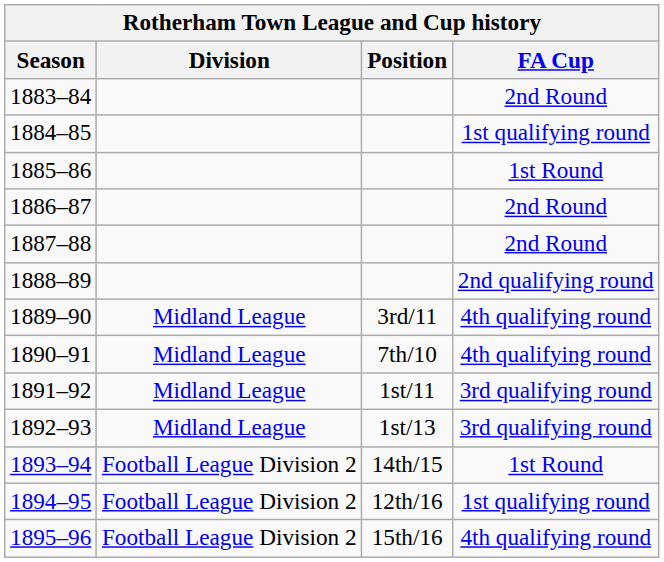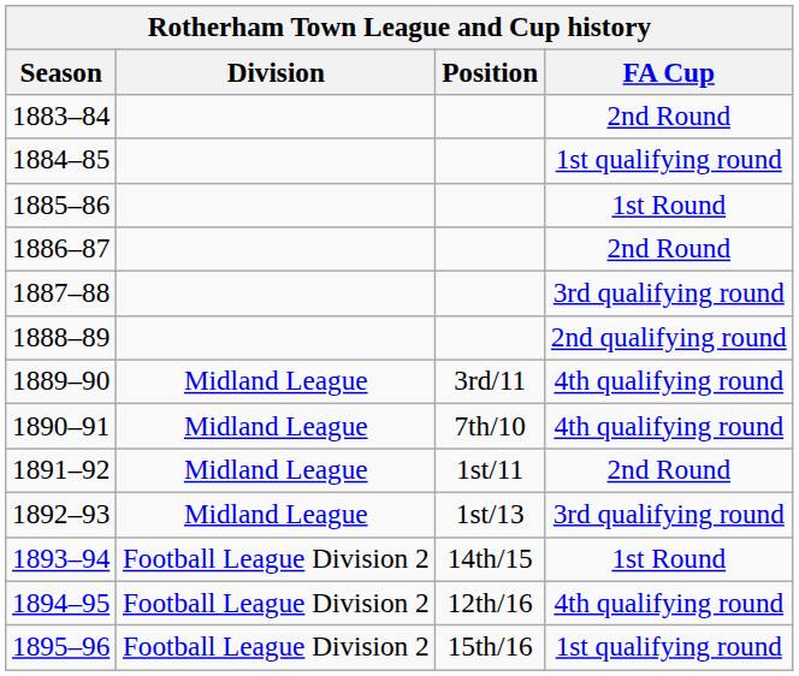 <table class="wikitable collapsible" style="text-align:center;">
 <tr>
 <th colspan="4"><strong>Rotherham Town League and Cup history</strong></th>
 </tr>
 <tr>
 <th>Season</th>
 <th>Division</th>
 <th>Position</th>
 <th><a href='#'>FA Cup</a></th>
 </tr>
 <tr>
 <td>1883–84</td>
 <td></td>
 <td></td>
 <td><a href='#'>2nd Round</a></td>
 </tr>
 <tr>
 <td>1884–85</td>
 <td></td>
 <td></td>
 <td><a href='#'>1st qualifying round</a></td>
 </tr>
 <tr>
 <td>1885–86</td>
 <td></td>
 <td></td>
 <td><a href='#'>1st Round</a></td>
 </tr>
 <tr>
 <td>1886–87</td>
 <td></td>
 <td></td>
 <td><a href='#'>2nd Round</a></td>
 </tr>
 <tr>
 <td>1887–88</td>
 <td></td>
 <td></td>
-<td><a href='#'>2nd Round</a></td>
+<td><a href='#'>3rd qualifying round</a></td>
 </tr>
 <tr>
 <td>1888–89</td>
 <td></td>
 <td></td>
 <td><a href='#'>2nd qualifying round</a></td>
 </tr>
 <tr>
 <td>1889–90</td>
 <td><a href='#'>Midland League</a></td>
 <td>3rd/11</td>
 <td><a href='#'>4th qualifying round</a></td>
 </tr>
 <tr>
 <td>1890–91</td>
 <td><a href='#'>Midland League</a></td>
 <td>7th/10</td>
 <td><a href='#'>4th qualifying round</a></td>
 </tr>
 <tr>
 <td>1891–92</td>
 <td><a href='#'>Midland League</a></td>
 <td>1st/11</td>
-<td><a href='#'>3rd qualifying round</a></td>
+<td><a href='#'>2nd Round</a></td>
 </tr>
 <tr>
 <td>1892–93</td>
 <td><a href='#'>Midland League</a></td>
 <td>1st/13</td>
 <td><a href='#'>3rd qualifying round</a></td>
 </tr>
 <tr>
 <td><a href='#'>1893–94</a></td>
 <td><a href='#'>Football League</a> Division 2</td>
 <td>14th/15</td>
 <td><a href='#'>1st Round</a></td>
 </tr>
 <tr>
 <td><a href='#'>1894–95</a></td>
 <td><a href='#'>Football League</a> Division 2</td>
 <td>12th/16</td>
-<td><a href='#'>1st qualifying round</a></td>
+<td><a href='#'>4th qualifying round</a></td>
 </tr>
 <tr>
 <td><a href='#'>1895–96</a></td>
 <td><a href='#'>Football League</a> Division 2</td>
 <td>15th/16</td>
-<td><a href='#'>4th qualifying round</a></td>
+<td><a href='#'>1st qualifying round</a></td>
 </tr>
 </table>
